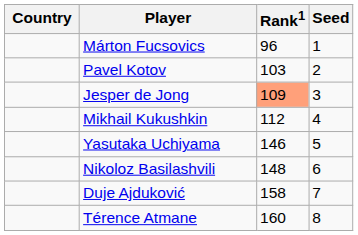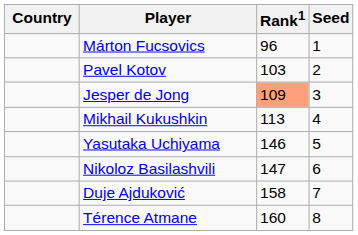 <table class="sortable wikitable">
 <tr>
 <th width="70">Country</th>
 <th width="175">Player</th>
 <th>Rank<sup>1</sup></th>
 <th>Seed</th>
 </tr>
 <tr>
 <td></td>
 <td><a href='#'>Márton Fucsovics</a></td>
 <td>96</td>
 <td>1</td>
 </tr>
 <tr>
 <td></td>
 <td><a href='#'>Pavel Kotov</a></td>
 <td>103</td>
 <td>2</td>
 </tr>
 <tr>
 <td></td>
 <td><a href='#'>Jesper de Jong</a></td>
 <td style="background: lightsalmon;">109</td>
 <td>3</td>
 </tr>
 <tr>
 <td></td>
 <td><a href='#'>Mikhail Kukushkin</a></td>
-<td>112</td>
+<td>113</td>
 <td>4</td>
 </tr>
 <tr>
 <td></td>
 <td><a href='#'>Yasutaka Uchiyama</a></td>
 <td>146</td>
 <td>5</td>
 </tr>
 <tr>
 <td></td>
 <td><a href='#'>Nikoloz Basilashvili</a></td>
-<td>148</td>
+<td>147</td>
 <td>6</td>
 </tr>
 <tr>
 <td></td>
 <td><a href='#'>Duje Ajduković</a></td>
 <td>158</td>
 <td>7</td>
 </tr>
 <tr>
 <td></td>
 <td><a href='#'>Térence Atmane</a></td>
 <td>160</td>
 <td>8</td>
 </tr>
 </table>
